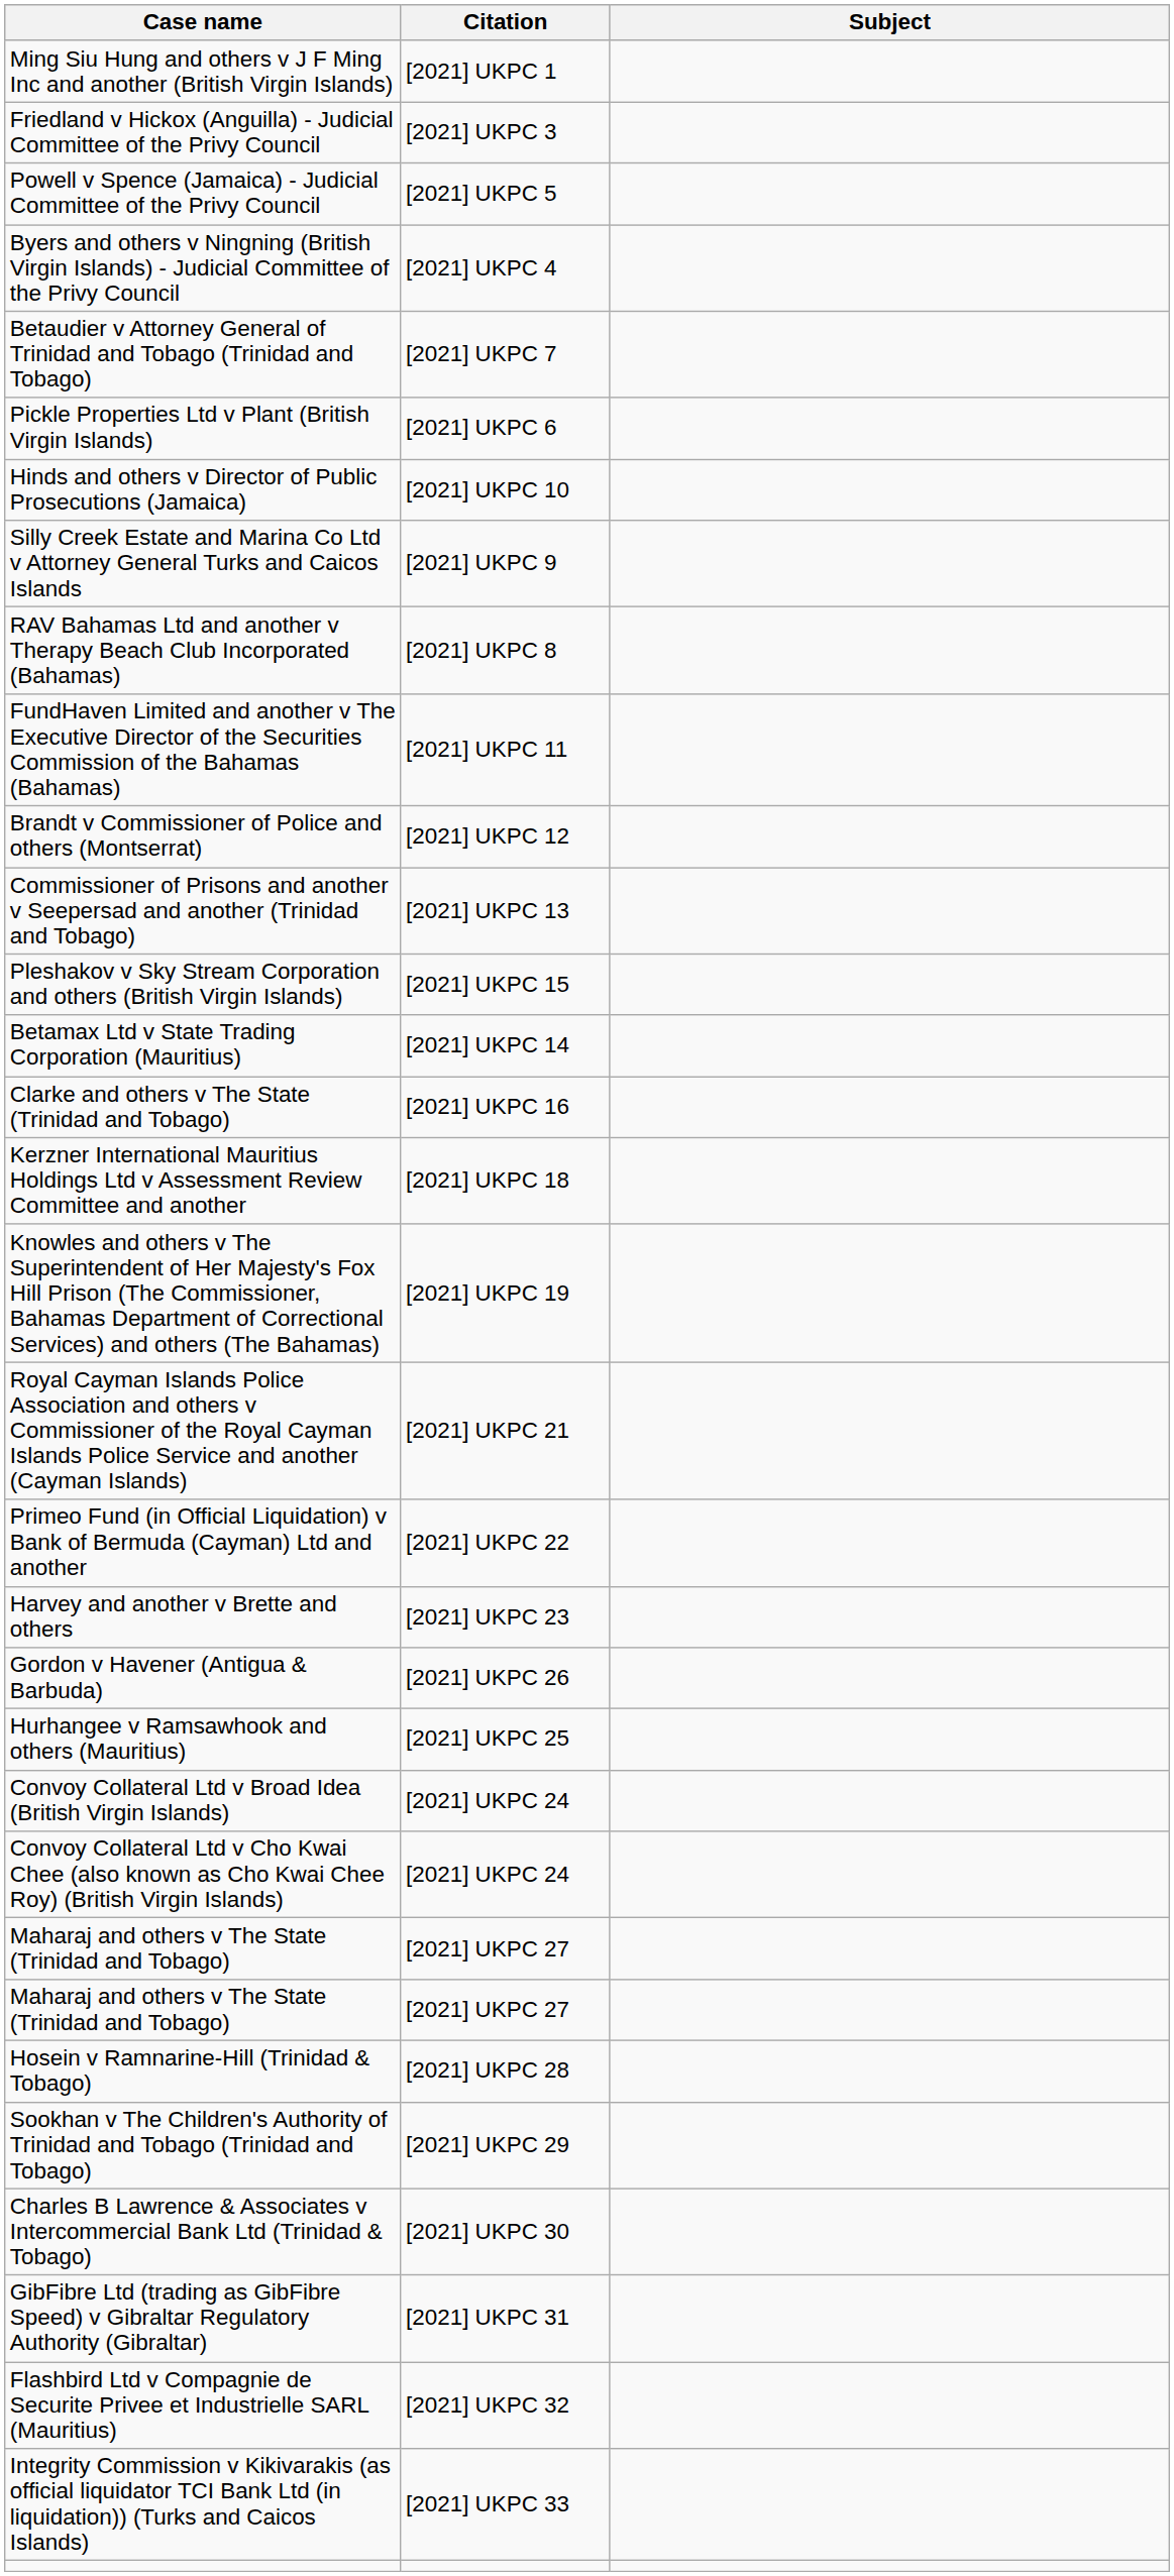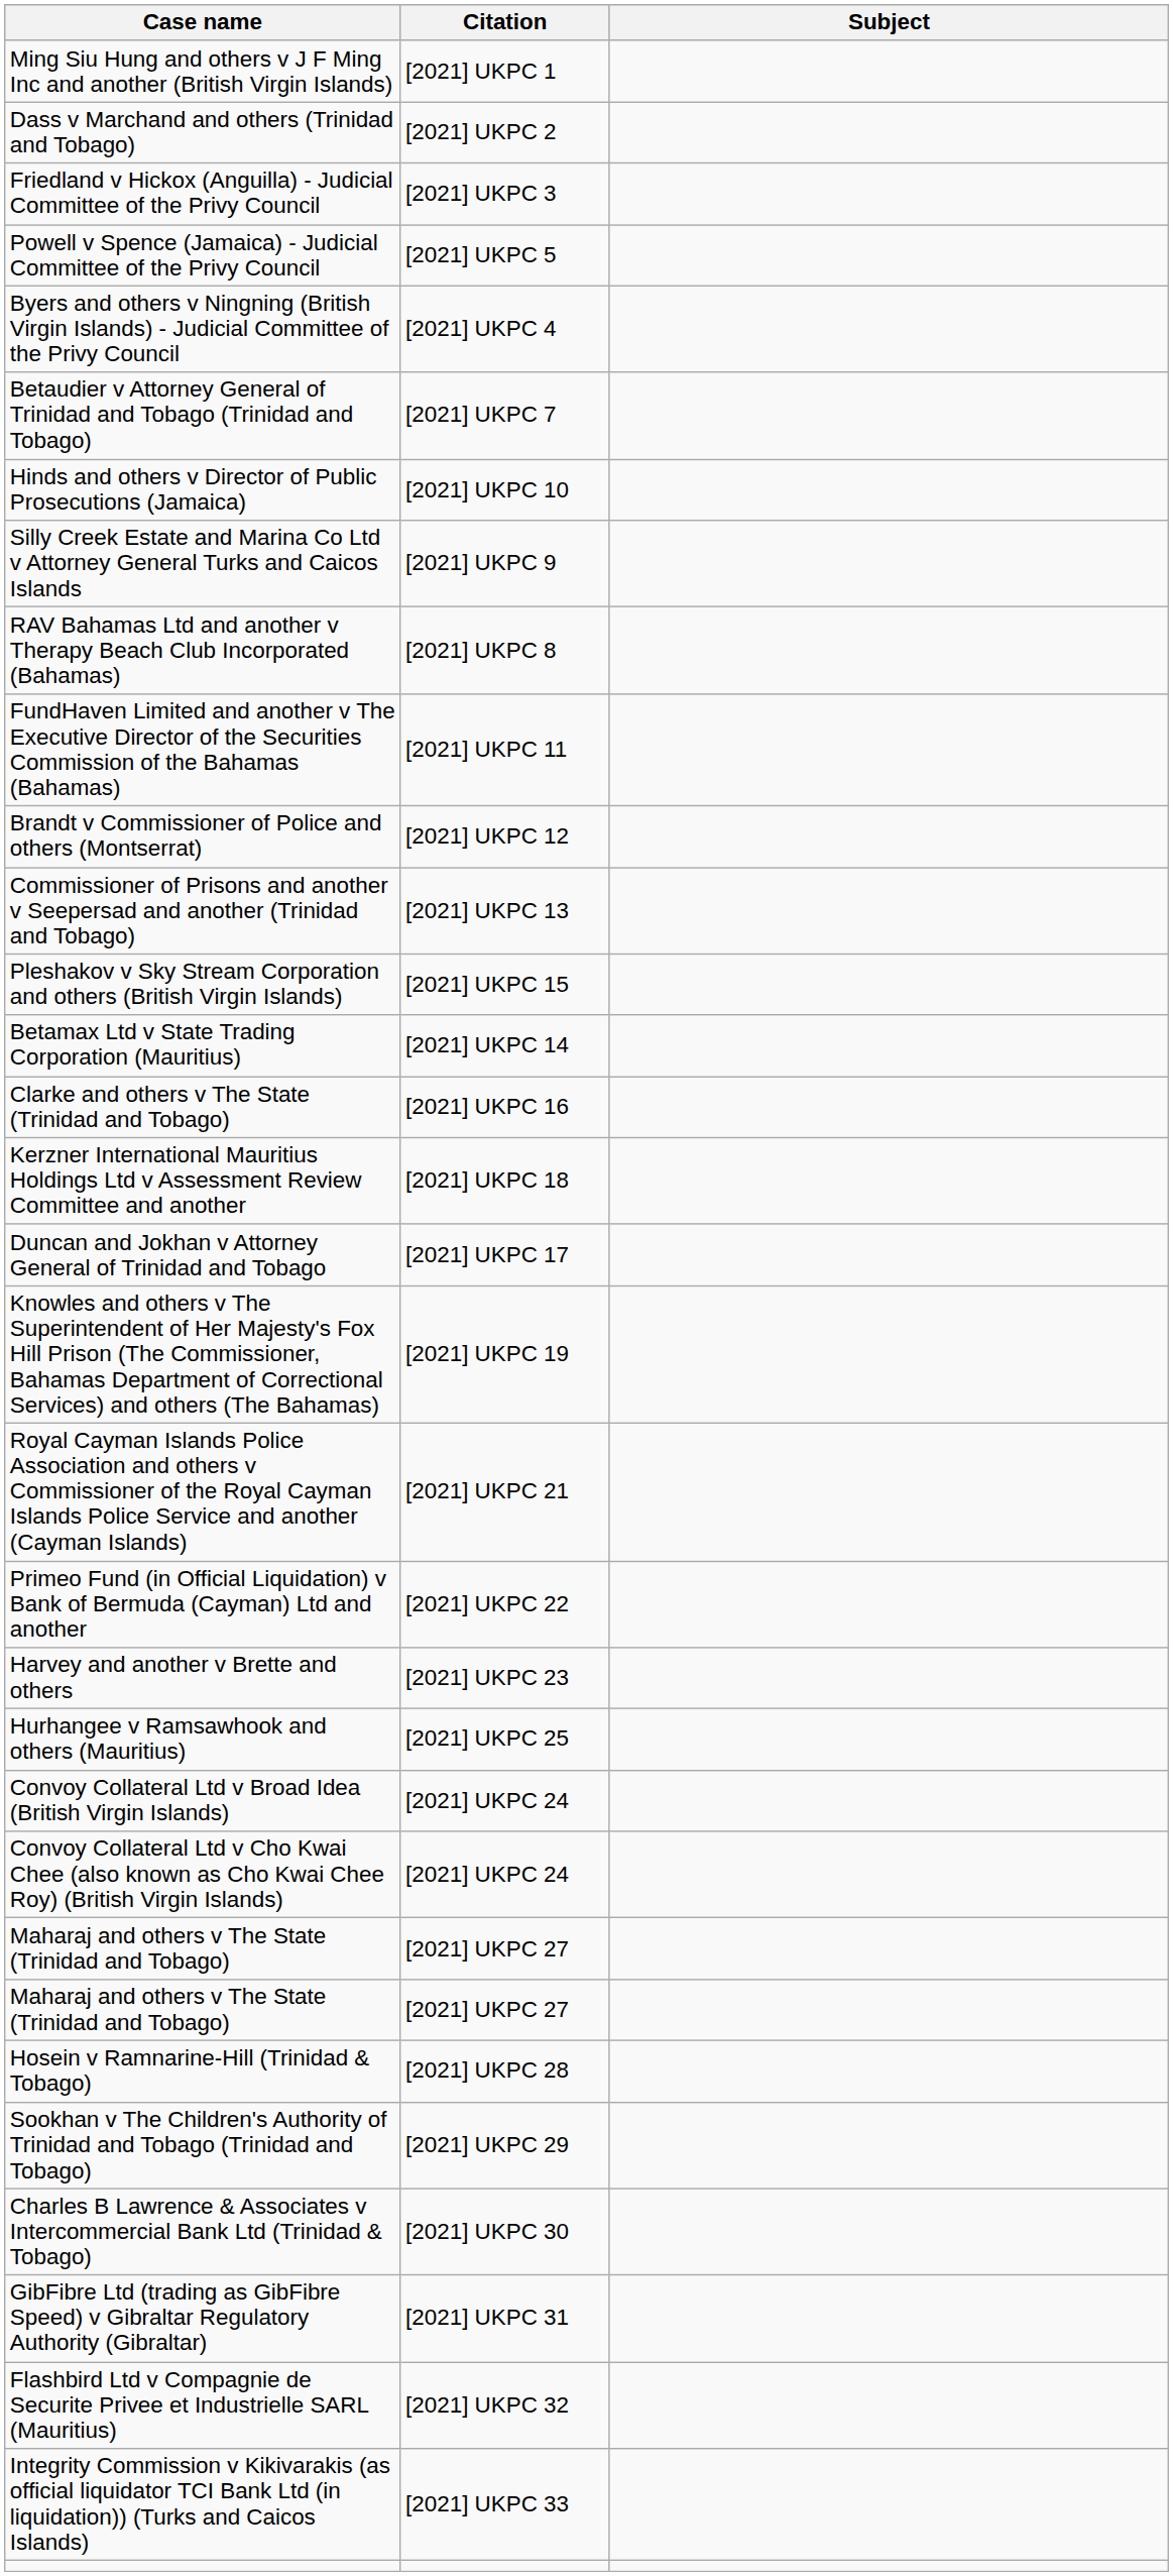 <table class="wikitable" width=825>
 <tr bgcolor="#CCCCCC">
 <th width=34%>Case name</th>
 <th width=18%>Citation</th>
 <th font=small>Subject</th>
 </tr>
 <tr>
 <td>Ming Siu Hung and others v J F Ming Inc and another (British Virgin Islands)</td>
 <td>[2021] UKPC 1</td>
+<td></td>
+</tr>
+<tr>
+<td>Dass v Marchand and others (Trinidad and Tobago)</td>
+<td>[2021] UKPC 2</td>
 <td></td>
 </tr>
 <tr>
 <td>Friedland v Hickox (Anguilla) - Judicial Committee of the Privy Council</td>
 <td>[2021] UKPC 3</td>
 <td></td>
 </tr>
 <tr>
 <td>Powell v Spence (Jamaica) - Judicial Committee of the Privy Council</td>
 <td>[2021] UKPC 5</td>
 <td></td>
 </tr>
 <tr>
 <td>Byers and others v Ningning (British Virgin Islands) - Judicial Committee of the Privy Council</td>
 <td>[2021] UKPC 4</td>
 <td></td>
 </tr>
 <tr>
 <td>Betaudier v Attorney General of Trinidad and Tobago (Trinidad and Tobago)</td>
 <td>[2021] UKPC 7</td>
-<td></td>
-</tr>
-<tr>
-<td>Pickle Properties Ltd v Plant (British Virgin Islands)</td>
-<td>[2021] UKPC 6</td>
 <td></td>
 </tr>
 <tr>
 <td>Hinds and others v Director of Public Prosecutions (Jamaica)</td>
 <td>[2021] UKPC 10</td>
 <td></td>
 </tr>
 <tr>
 <td>Silly Creek Estate and Marina Co Ltd v Attorney General Turks and Caicos Islands</td>
 <td>[2021] UKPC 9</td>
 <td></td>
 </tr>
 <tr>
 <td>RAV Bahamas Ltd and another v Therapy Beach Club Incorporated (Bahamas)</td>
 <td>[2021] UKPC 8</td>
 <td></td>
 </tr>
 <tr>
 <td>FundHaven Limited and another v The Executive Director of the Securities Commission of the Bahamas (Bahamas)</td>
 <td>[2021] UKPC 11</td>
 <td></td>
 </tr>
 <tr>
 <td>Brandt v Commissioner of Police and others (Montserrat)</td>
 <td>[2021] UKPC 12</td>
 <td></td>
 </tr>
 <tr>
 <td>Commissioner of Prisons and another v Seepersad and another (Trinidad and Tobago)</td>
 <td>[2021] UKPC 13</td>
 <td></td>
 </tr>
 <tr>
 <td>Pleshakov v Sky Stream Corporation and others (British Virgin Islands)</td>
 <td>[2021] UKPC 15</td>
 <td></td>
 </tr>
 <tr>
 <td>Betamax Ltd v State Trading Corporation (Mauritius)</td>
 <td>[2021] UKPC 14</td>
 <td></td>
 </tr>
 <tr>
 <td>Clarke and others v The State (Trinidad and Tobago)</td>
 <td>[2021] UKPC 16</td>
 <td></td>
 </tr>
 <tr>
 <td>Kerzner International Mauritius Holdings Ltd v Assessment Review Committee and another</td>
 <td>[2021] UKPC 18</td>
 <td></td>
 </tr>
 <tr>
+<td>Duncan and Jokhan v Attorney General of Trinidad and Tobago</td>
+<td>[2021] UKPC 17</td>
+<td></td>
+</tr>
+<tr>
 <td>Knowles and others v The Superintendent of Her Majesty's Fox Hill Prison (The Commissioner, Bahamas Department of Correctional Services) and others (The Bahamas)</td>
 <td>[2021] UKPC 19</td>
 <td></td>
 </tr>
 <tr>
 <td>Royal Cayman Islands Police Association and others v Commissioner of the Royal Cayman Islands Police Service and another (Cayman Islands)</td>
 <td>[2021] UKPC 21</td>
 <td></td>
 </tr>
 <tr>
 <td>Primeo Fund (in Official Liquidation) v Bank of Bermuda (Cayman) Ltd and another</td>
 <td>[2021] UKPC 22</td>
 <td></td>
 </tr>
 <tr>
 <td>Harvey and another v Brette and others</td>
 <td>[2021] UKPC 23</td>
-<td></td>
-</tr>
-<tr>
-<td>Gordon v Havener (Antigua & Barbuda)</td>
-<td>[2021] UKPC 26</td>
 <td></td>
 </tr>
 <tr>
 <td>Hurhangee v Ramsawhook and others (Mauritius)</td>
 <td>[2021] UKPC 25</td>
 <td></td>
 </tr>
 <tr>
 <td>Convoy Collateral Ltd v Broad Idea (British Virgin Islands)</td>
 <td>[2021] UKPC 24</td>
 <td></td>
 </tr>
 <tr>
 <td>Convoy Collateral Ltd v Cho Kwai Chee (also known as Cho Kwai Chee Roy) (British Virgin Islands)</td>
 <td>[2021] UKPC 24</td>
 <td></td>
 </tr>
 <tr>
 <td>Maharaj and others v The State (Trinidad and Tobago)</td>
 <td>[2021] UKPC 27</td>
 <td></td>
 </tr>
 <tr>
 <td>Maharaj and others v The State (Trinidad and Tobago)</td>
 <td>[2021] UKPC 27</td>
 <td></td>
 </tr>
 <tr>
 <td>Hosein v Ramnarine-Hill (Trinidad & Tobago)</td>
 <td>[2021] UKPC 28</td>
 <td></td>
 </tr>
 <tr>
 <td>Sookhan v The Children's Authority of Trinidad and Tobago (Trinidad and Tobago)</td>
 <td>[2021] UKPC 29</td>
 <td></td>
 </tr>
 <tr>
 <td>Charles B Lawrence & Associates v Intercommercial Bank Ltd (Trinidad & Tobago)</td>
 <td>[2021] UKPC 30</td>
 <td></td>
 </tr>
 <tr>
 <td>GibFibre Ltd (trading as GibFibre Speed) v Gibraltar Regulatory Authority (Gibraltar)</td>
 <td>[2021] UKPC 31</td>
 <td></td>
 </tr>
 <tr>
 <td>Flashbird Ltd v Compagnie de Securite Privee et Industrielle SARL (Mauritius)</td>
 <td>[2021] UKPC 32</td>
 <td></td>
 </tr>
 <tr>
 <td>Integrity Commission v Kikivarakis (as official liquidator TCI Bank Ltd (in liquidation)) (Turks and Caicos Islands)</td>
 <td>[2021] UKPC 33</td>
 <td></td>
 </tr>
 <tr>
 <td></td>
 <td></td>
 <td></td>
 </tr>
 </table>
